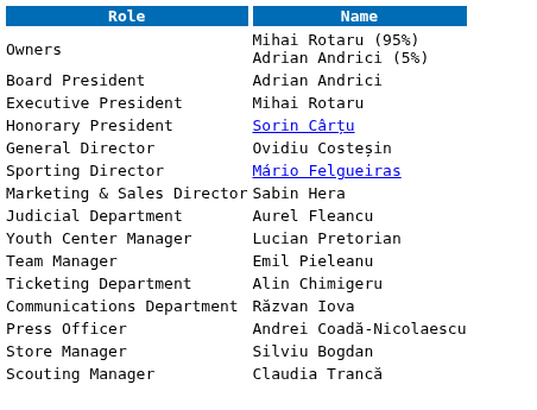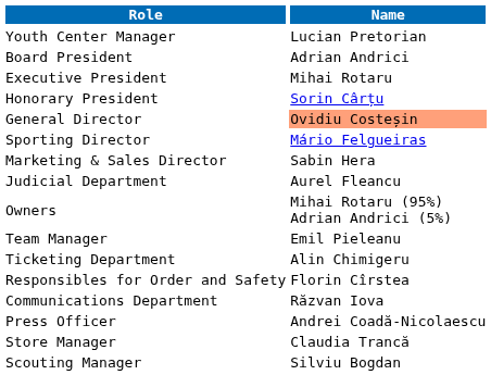 <table class="toccolours">
 <tr>
 <th style="background:#006cb5;color:#fefefe;border:1px solid #fefefe;">Role</th>
 <th style="background:#006cb5;color:#fefefe;border:1px solid #fefefe;">Name</th>
 </tr>
 <tr>
-<td>Owners</td>
-<td> Mihai Rotaru (95%)<br> Adrian Andrici (5%)</td>
+<td>Youth Center Manager</td>
+<td> Lucian Pretorian</td>
 </tr>
 <tr>
 <td>Board President</td>
 <td> Adrian Andrici</td>
 </tr>
 <tr>
 <td>Executive President</td>
 <td> Mihai Rotaru</td>
 </tr>
 <tr>
 <td>Honorary President</td>
 <td> <a href='#'>Sorin Cârțu</a></td>
 </tr>
 <tr>
 <td>General Director</td>
-<td> Ovidiu Costeșin</td>
+<td style="background: lightsalmon;"> Ovidiu Costeșin</td>
 </tr>
 <tr>
 <td>Sporting Director</td>
 <td> <a href='#'>Mário Felgueiras</a></td>
 </tr>
 <tr>
 <td>Marketing & Sales Director</td>
 <td> Sabin Hera</td>
 </tr>
 <tr>
 <td>Judicial Department</td>
 <td> Aurel Fleancu</td>
 </tr>
 <tr>
-<td>Youth Center Manager</td>
-<td> Lucian Pretorian</td>
+<td>Owners</td>
+<td> Mihai Rotaru (95%)<br> Adrian Andrici (5%)</td>
 </tr>
 <tr>
 <td>Team Manager</td>
 <td> Emil Pieleanu</td>
 </tr>
 <tr>
 <td>Ticketing Department</td>
 <td> Alin Chimigeru</td>
+</tr>
+<tr>
+<td>Responsibles for Order and Safety</td>
+<td> Florin Cîrstea</td>
 </tr>
 <tr>
 <td>Communications Department</td>
 <td> Răzvan Iova</td>
 </tr>
 <tr>
 <td>Press Officer</td>
 <td> Andrei Coadă-Nicolaescu</td>
 </tr>
 <tr>
 <td>Store Manager</td>
-<td> Silviu Bogdan</td>
+<td> Claudia Trancă</td>
 </tr>
 <tr>
 <td>Scouting Manager</td>
-<td> Claudia Trancă</td>
+<td> Silviu Bogdan</td>
 </tr>
 </table>
